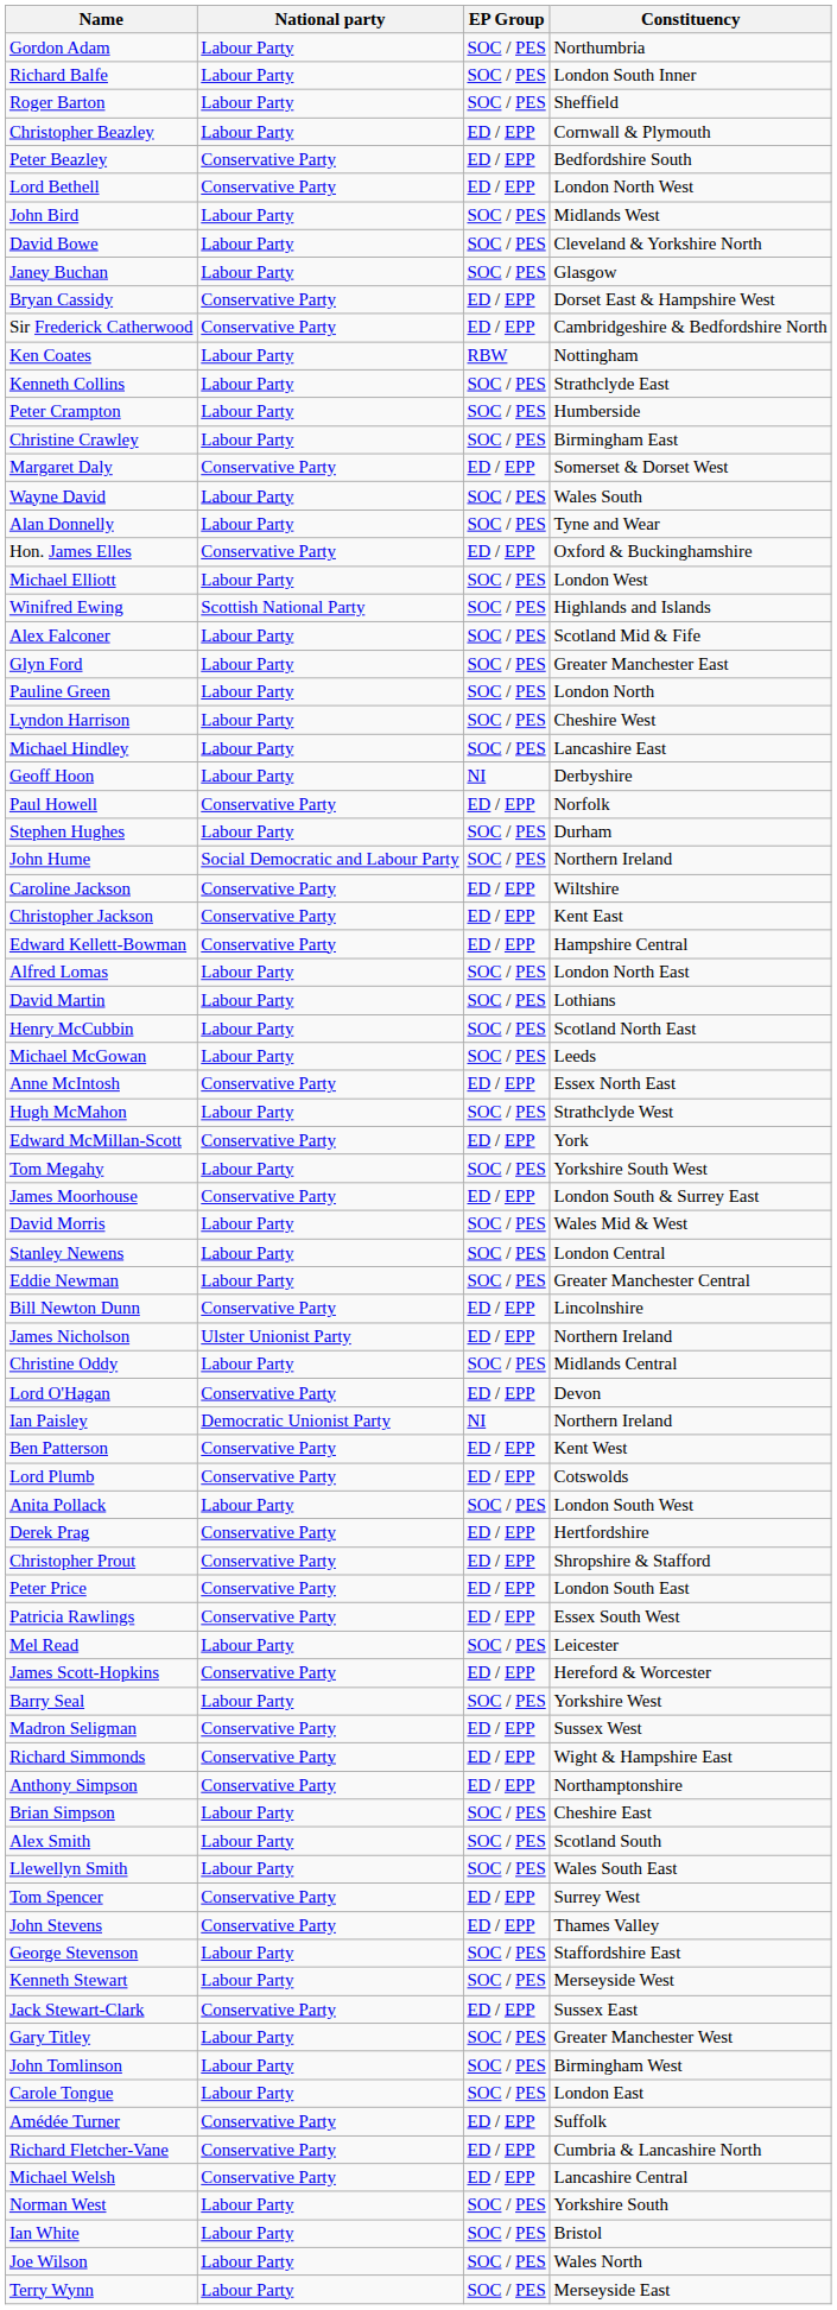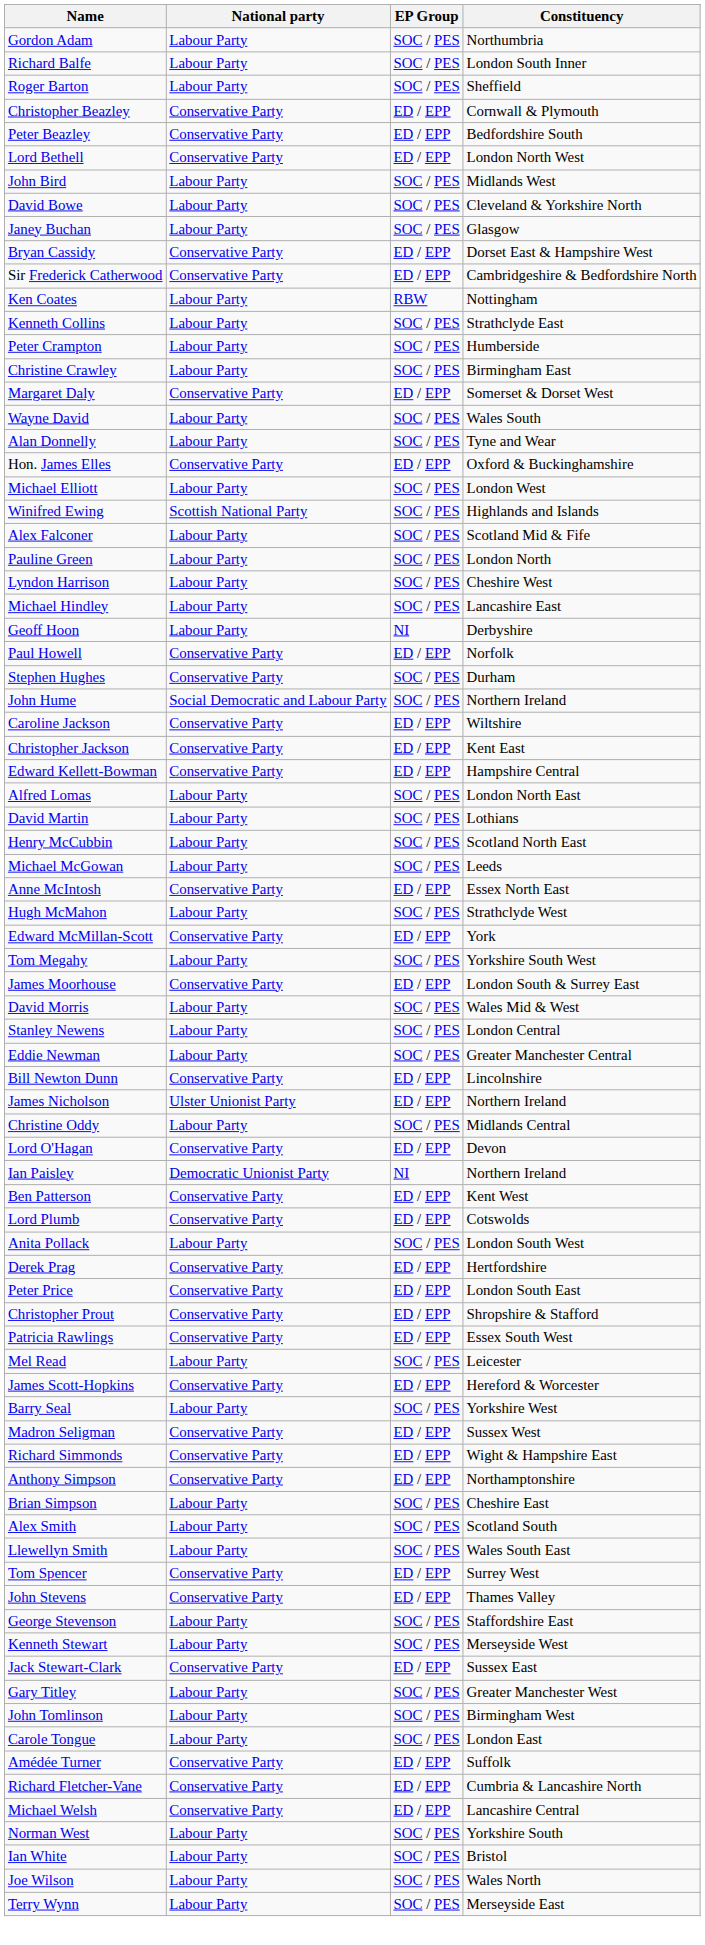 <table class="sortable wikitable">
 <tr>
 <th>Name</th>
 <th>National party</th>
 <th>EP Group</th>
 <th>Constituency</th>
 </tr>
 <tr>
 <td><a href='#'>Gordon Adam</a></td>
 <td> <a href='#'>Labour Party</a></td>
 <td> <a href='#'>SOC</a> / <a href='#'>PES</a></td>
 <td>Northumbria</td>
 </tr>
 <tr>
 <td><a href='#'>Richard Balfe</a></td>
 <td> <a href='#'>Labour Party</a></td>
 <td> <a href='#'>SOC</a> / <a href='#'>PES</a></td>
 <td>London South Inner</td>
 </tr>
 <tr>
 <td><a href='#'>Roger Barton</a></td>
 <td> <a href='#'>Labour Party</a></td>
 <td> <a href='#'>SOC</a> / <a href='#'>PES</a></td>
 <td>Sheffield</td>
 </tr>
 <tr>
 <td><a href='#'>Christopher Beazley</a></td>
-<td> <a href='#'>Labour Party</a></td>
+<td> <a href='#'>Conservative Party</a></td>
 <td> <a href='#'>ED</a> /  <a href='#'>EPP</a></td>
 <td>Cornwall & Plymouth</td>
 </tr>
 <tr>
 <td><a href='#'>Peter Beazley</a></td>
 <td> <a href='#'>Conservative Party</a></td>
 <td> <a href='#'>ED</a> /  <a href='#'>EPP</a></td>
 <td>Bedfordshire South</td>
 </tr>
 <tr>
 <td><a href='#'>Lord Bethell</a></td>
 <td> <a href='#'>Conservative Party</a></td>
 <td> <a href='#'>ED</a> /  <a href='#'>EPP</a></td>
 <td>London North West</td>
 </tr>
 <tr>
 <td><a href='#'>John Bird</a></td>
 <td> <a href='#'>Labour Party</a></td>
 <td> <a href='#'>SOC</a> / <a href='#'>PES</a></td>
 <td>Midlands West</td>
 </tr>
 <tr>
 <td><a href='#'>David Bowe</a></td>
 <td> <a href='#'>Labour Party</a></td>
 <td> <a href='#'>SOC</a> / <a href='#'>PES</a></td>
 <td>Cleveland & Yorkshire North</td>
 </tr>
 <tr>
 <td><a href='#'>Janey Buchan</a></td>
 <td> <a href='#'>Labour Party</a></td>
 <td> <a href='#'>SOC</a> / <a href='#'>PES</a></td>
 <td>Glasgow</td>
 </tr>
 <tr>
 <td><a href='#'>Bryan Cassidy</a></td>
 <td> <a href='#'>Conservative Party</a></td>
 <td> <a href='#'>ED</a> /  <a href='#'>EPP</a></td>
 <td>Dorset East & Hampshire West</td>
 </tr>
 <tr>
 <td>Sir <a href='#'>Frederick Catherwood</a></td>
 <td> <a href='#'>Conservative Party</a></td>
 <td> <a href='#'>ED</a> /  <a href='#'>EPP</a></td>
 <td>Cambridgeshire & Bedfordshire North</td>
 </tr>
 <tr>
 <td><a href='#'>Ken Coates</a></td>
 <td> <a href='#'>Labour Party</a></td>
 <td> <a href='#'>RBW</a></td>
 <td>Nottingham</td>
 </tr>
 <tr>
 <td><a href='#'>Kenneth Collins</a></td>
 <td> <a href='#'>Labour Party</a></td>
 <td> <a href='#'>SOC</a> / <a href='#'>PES</a></td>
 <td>Strathclyde East</td>
 </tr>
 <tr>
 <td><a href='#'>Peter Crampton</a></td>
 <td> <a href='#'>Labour Party</a></td>
 <td> <a href='#'>SOC</a> / <a href='#'>PES</a></td>
 <td>Humberside</td>
 </tr>
 <tr>
 <td><a href='#'>Christine Crawley</a></td>
 <td> <a href='#'>Labour Party</a></td>
 <td> <a href='#'>SOC</a> / <a href='#'>PES</a></td>
 <td>Birmingham East</td>
 </tr>
 <tr>
 <td><a href='#'>Margaret Daly</a></td>
 <td> <a href='#'>Conservative Party</a></td>
 <td> <a href='#'>ED</a> /  <a href='#'>EPP</a></td>
 <td>Somerset & Dorset West</td>
 </tr>
 <tr>
 <td><a href='#'>Wayne David</a></td>
 <td> <a href='#'>Labour Party</a></td>
 <td> <a href='#'>SOC</a> / <a href='#'>PES</a></td>
 <td>Wales South</td>
 </tr>
 <tr>
 <td><a href='#'>Alan Donnelly</a></td>
 <td> <a href='#'>Labour Party</a></td>
 <td> <a href='#'>SOC</a> / <a href='#'>PES</a></td>
 <td>Tyne and Wear</td>
 </tr>
 <tr>
 <td>Hon. <a href='#'>James Elles</a></td>
 <td> <a href='#'>Conservative Party</a></td>
 <td> <a href='#'>ED</a> /  <a href='#'>EPP</a></td>
 <td>Oxford & Buckinghamshire</td>
 </tr>
 <tr>
 <td><a href='#'>Michael Elliott</a></td>
 <td> <a href='#'>Labour Party</a></td>
 <td> <a href='#'>SOC</a> / <a href='#'>PES</a></td>
 <td>London West</td>
 </tr>
 <tr>
 <td><a href='#'>Winifred Ewing</a></td>
 <td> <a href='#'>Scottish National Party</a></td>
 <td> <a href='#'>SOC</a> / <a href='#'>PES</a></td>
 <td>Highlands and Islands</td>
 </tr>
 <tr>
 <td><a href='#'>Alex Falconer</a></td>
 <td> <a href='#'>Labour Party</a></td>
 <td> <a href='#'>SOC</a> / <a href='#'>PES</a></td>
 <td>Scotland Mid & Fife</td>
 </tr>
 <tr>
-<td><a href='#'>Glyn Ford</a></td>
-<td> <a href='#'>Labour Party</a></td>
-<td> <a href='#'>SOC</a> / <a href='#'>PES</a></td>
-<td>Greater Manchester East</td>
-</tr>
-<tr>
 <td><a href='#'>Pauline Green</a></td>
 <td> <a href='#'>Labour Party</a></td>
 <td> <a href='#'>SOC</a> / <a href='#'>PES</a></td>
 <td>London North</td>
 </tr>
 <tr>
 <td><a href='#'>Lyndon Harrison</a></td>
 <td> <a href='#'>Labour Party</a></td>
 <td> <a href='#'>SOC</a> / <a href='#'>PES</a></td>
 <td>Cheshire West</td>
 </tr>
 <tr>
 <td><a href='#'>Michael Hindley</a></td>
 <td> <a href='#'>Labour Party</a></td>
 <td> <a href='#'>SOC</a> / <a href='#'>PES</a></td>
 <td>Lancashire East</td>
 </tr>
 <tr>
 <td><a href='#'>Geoff Hoon</a></td>
 <td> <a href='#'>Labour Party</a></td>
 <td> <a href='#'>NI</a></td>
 <td>Derbyshire</td>
 </tr>
 <tr>
 <td><a href='#'>Paul Howell</a></td>
 <td> <a href='#'>Conservative Party</a></td>
 <td> <a href='#'>ED</a> /  <a href='#'>EPP</a></td>
 <td>Norfolk</td>
 </tr>
 <tr>
 <td><a href='#'>Stephen Hughes</a></td>
-<td> <a href='#'>Labour Party</a></td>
+<td> <a href='#'>Conservative Party</a></td>
 <td> <a href='#'>SOC</a> / <a href='#'>PES</a></td>
 <td>Durham</td>
 </tr>
 <tr>
 <td><a href='#'>John Hume</a></td>
 <td> <a href='#'>Social Democratic and Labour Party</a></td>
 <td> <a href='#'>SOC</a> / <a href='#'>PES</a></td>
 <td>Northern Ireland</td>
 </tr>
 <tr>
 <td><a href='#'>Caroline Jackson</a></td>
 <td> <a href='#'>Conservative Party</a></td>
 <td> <a href='#'>ED</a> /  <a href='#'>EPP</a></td>
 <td>Wiltshire</td>
 </tr>
 <tr>
 <td><a href='#'>Christopher Jackson</a></td>
 <td> <a href='#'>Conservative Party</a></td>
 <td> <a href='#'>ED</a> /  <a href='#'>EPP</a></td>
 <td>Kent East</td>
 </tr>
 <tr>
 <td><a href='#'>Edward Kellett-Bowman</a></td>
 <td> <a href='#'>Conservative Party</a></td>
 <td> <a href='#'>ED</a> /  <a href='#'>EPP</a></td>
 <td>Hampshire Central</td>
 </tr>
 <tr>
 <td><a href='#'>Alfred Lomas</a></td>
 <td> <a href='#'>Labour Party</a></td>
 <td> <a href='#'>SOC</a> / <a href='#'>PES</a></td>
 <td>London North East</td>
 </tr>
 <tr>
 <td><a href='#'>David Martin</a></td>
 <td> <a href='#'>Labour Party</a></td>
 <td> <a href='#'>SOC</a> / <a href='#'>PES</a></td>
 <td>Lothians</td>
 </tr>
 <tr>
 <td><a href='#'>Henry McCubbin</a></td>
 <td> <a href='#'>Labour Party</a></td>
 <td> <a href='#'>SOC</a> / <a href='#'>PES</a></td>
 <td>Scotland North East</td>
 </tr>
 <tr>
 <td><a href='#'>Michael McGowan</a></td>
 <td> <a href='#'>Labour Party</a></td>
 <td> <a href='#'>SOC</a> / <a href='#'>PES</a></td>
 <td>Leeds</td>
 </tr>
 <tr>
 <td><a href='#'>Anne McIntosh</a></td>
 <td> <a href='#'>Conservative Party</a></td>
 <td> <a href='#'>ED</a> /  <a href='#'>EPP</a></td>
 <td>Essex North East</td>
 </tr>
 <tr>
 <td><a href='#'>Hugh McMahon</a></td>
 <td> <a href='#'>Labour Party</a></td>
 <td> <a href='#'>SOC</a> / <a href='#'>PES</a></td>
 <td>Strathclyde West</td>
 </tr>
 <tr>
 <td><a href='#'>Edward McMillan-Scott</a></td>
 <td> <a href='#'>Conservative Party</a></td>
 <td> <a href='#'>ED</a> /  <a href='#'>EPP</a></td>
 <td>York</td>
 </tr>
 <tr>
 <td><a href='#'>Tom Megahy</a></td>
 <td> <a href='#'>Labour Party</a></td>
 <td> <a href='#'>SOC</a> / <a href='#'>PES</a></td>
 <td>Yorkshire South West</td>
 </tr>
 <tr>
 <td><a href='#'>James Moorhouse</a></td>
 <td> <a href='#'>Conservative Party</a></td>
 <td> <a href='#'>ED</a> /  <a href='#'>EPP</a></td>
 <td>London South & Surrey East</td>
 </tr>
 <tr>
 <td><a href='#'>David Morris</a></td>
 <td> <a href='#'>Labour Party</a></td>
 <td> <a href='#'>SOC</a> / <a href='#'>PES</a></td>
 <td>Wales Mid & West</td>
 </tr>
 <tr>
 <td><a href='#'>Stanley Newens</a></td>
 <td> <a href='#'>Labour Party</a></td>
 <td> <a href='#'>SOC</a> / <a href='#'>PES</a></td>
 <td>London Central</td>
 </tr>
 <tr>
 <td><a href='#'>Eddie Newman</a></td>
 <td> <a href='#'>Labour Party</a></td>
 <td> <a href='#'>SOC</a> / <a href='#'>PES</a></td>
 <td>Greater Manchester Central</td>
 </tr>
 <tr>
 <td><a href='#'>Bill Newton Dunn</a></td>
 <td> <a href='#'>Conservative Party</a></td>
 <td> <a href='#'>ED</a> /  <a href='#'>EPP</a></td>
 <td>Lincolnshire</td>
 </tr>
 <tr>
 <td><a href='#'>James Nicholson</a></td>
 <td> <a href='#'>Ulster Unionist Party</a></td>
 <td> <a href='#'>ED</a> /  <a href='#'>EPP</a></td>
 <td>Northern Ireland</td>
 </tr>
 <tr>
 <td><a href='#'>Christine Oddy</a></td>
 <td> <a href='#'>Labour Party</a></td>
 <td> <a href='#'>SOC</a> / <a href='#'>PES</a></td>
 <td>Midlands Central</td>
 </tr>
 <tr>
 <td><a href='#'>Lord O'Hagan</a></td>
 <td> <a href='#'>Conservative Party</a></td>
 <td> <a href='#'>ED</a> /  <a href='#'>EPP</a></td>
 <td>Devon</td>
 </tr>
 <tr>
 <td><a href='#'>Ian Paisley</a></td>
 <td> <a href='#'>Democratic Unionist Party</a></td>
 <td> <a href='#'>NI</a></td>
 <td>Northern Ireland</td>
 </tr>
 <tr>
 <td><a href='#'>Ben Patterson</a></td>
 <td> <a href='#'>Conservative Party</a></td>
 <td> <a href='#'>ED</a> /  <a href='#'>EPP</a></td>
 <td>Kent West</td>
 </tr>
 <tr>
 <td><a href='#'>Lord Plumb</a></td>
 <td> <a href='#'>Conservative Party</a></td>
 <td> <a href='#'>ED</a> /  <a href='#'>EPP</a></td>
 <td>Cotswolds</td>
 </tr>
 <tr>
 <td><a href='#'>Anita Pollack</a></td>
 <td> <a href='#'>Labour Party</a></td>
 <td> <a href='#'>SOC</a> / <a href='#'>PES</a></td>
 <td>London South West</td>
 </tr>
 <tr>
 <td><a href='#'>Derek Prag</a></td>
 <td> <a href='#'>Conservative Party</a></td>
 <td> <a href='#'>ED</a> /  <a href='#'>EPP</a></td>
 <td>Hertfordshire</td>
 </tr>
 <tr>
+<td><a href='#'>Peter Price</a></td>
+<td> <a href='#'>Conservative Party</a></td>
+<td> <a href='#'>ED</a> /  <a href='#'>EPP</a></td>
+<td>London South East</td>
+</tr>
+<tr>
 <td><a href='#'>Christopher Prout</a></td>
 <td> <a href='#'>Conservative Party</a></td>
 <td> <a href='#'>ED</a> /  <a href='#'>EPP</a></td>
 <td>Shropshire & Stafford</td>
-</tr>
-<tr>
-<td><a href='#'>Peter Price</a></td>
-<td> <a href='#'>Conservative Party</a></td>
-<td> <a href='#'>ED</a> /  <a href='#'>EPP</a></td>
-<td>London South East</td>
 </tr>
 <tr>
 <td><a href='#'>Patricia Rawlings</a></td>
 <td> <a href='#'>Conservative Party</a></td>
 <td> <a href='#'>ED</a> /  <a href='#'>EPP</a></td>
 <td>Essex South West</td>
 </tr>
 <tr>
 <td><a href='#'>Mel Read</a></td>
 <td> <a href='#'>Labour Party</a></td>
 <td> <a href='#'>SOC</a> / <a href='#'>PES</a></td>
 <td>Leicester</td>
 </tr>
 <tr>
 <td><a href='#'>James Scott-Hopkins</a></td>
 <td> <a href='#'>Conservative Party</a></td>
 <td> <a href='#'>ED</a> /  <a href='#'>EPP</a></td>
 <td>Hereford & Worcester</td>
 </tr>
 <tr>
 <td><a href='#'>Barry Seal</a></td>
 <td> <a href='#'>Labour Party</a></td>
 <td> <a href='#'>SOC</a> / <a href='#'>PES</a></td>
 <td>Yorkshire West</td>
 </tr>
 <tr>
 <td><a href='#'>Madron Seligman</a></td>
 <td> <a href='#'>Conservative Party</a></td>
 <td> <a href='#'>ED</a> /  <a href='#'>EPP</a></td>
 <td>Sussex West</td>
 </tr>
 <tr>
 <td><a href='#'>Richard Simmonds</a></td>
 <td> <a href='#'>Conservative Party</a></td>
 <td> <a href='#'>ED</a> /  <a href='#'>EPP</a></td>
 <td>Wight & Hampshire East</td>
 </tr>
 <tr>
 <td><a href='#'>Anthony Simpson</a></td>
 <td> <a href='#'>Conservative Party</a></td>
 <td> <a href='#'>ED</a> /  <a href='#'>EPP</a></td>
 <td>Northamptonshire</td>
 </tr>
 <tr>
 <td><a href='#'>Brian Simpson</a></td>
 <td> <a href='#'>Labour Party</a></td>
 <td> <a href='#'>SOC</a> / <a href='#'>PES</a></td>
 <td>Cheshire East</td>
 </tr>
 <tr>
 <td><a href='#'>Alex Smith</a></td>
 <td> <a href='#'>Labour Party</a></td>
 <td> <a href='#'>SOC</a> / <a href='#'>PES</a></td>
 <td>Scotland South</td>
 </tr>
 <tr>
 <td><a href='#'>Llewellyn Smith</a></td>
 <td> <a href='#'>Labour Party</a></td>
 <td> <a href='#'>SOC</a> / <a href='#'>PES</a></td>
 <td>Wales South East</td>
 </tr>
 <tr>
 <td><a href='#'>Tom Spencer</a></td>
 <td> <a href='#'>Conservative Party</a></td>
 <td> <a href='#'>ED</a> /  <a href='#'>EPP</a></td>
 <td>Surrey West</td>
 </tr>
 <tr>
 <td><a href='#'>John Stevens</a></td>
 <td> <a href='#'>Conservative Party</a></td>
 <td> <a href='#'>ED</a> /  <a href='#'>EPP</a></td>
 <td>Thames Valley</td>
 </tr>
 <tr>
 <td><a href='#'>George Stevenson</a></td>
 <td> <a href='#'>Labour Party</a></td>
 <td> <a href='#'>SOC</a> / <a href='#'>PES</a></td>
 <td>Staffordshire East</td>
 </tr>
 <tr>
 <td><a href='#'>Kenneth Stewart</a></td>
 <td> <a href='#'>Labour Party</a></td>
 <td> <a href='#'>SOC</a> / <a href='#'>PES</a></td>
 <td>Merseyside West</td>
 </tr>
 <tr>
 <td><a href='#'>Jack Stewart-Clark</a></td>
 <td> <a href='#'>Conservative Party</a></td>
 <td> <a href='#'>ED</a> /  <a href='#'>EPP</a></td>
 <td>Sussex East</td>
 </tr>
 <tr>
 <td><a href='#'>Gary Titley</a></td>
 <td> <a href='#'>Labour Party</a></td>
 <td> <a href='#'>SOC</a> / <a href='#'>PES</a></td>
 <td>Greater Manchester West</td>
 </tr>
 <tr>
 <td><a href='#'>John Tomlinson</a></td>
 <td> <a href='#'>Labour Party</a></td>
 <td> <a href='#'>SOC</a> / <a href='#'>PES</a></td>
 <td>Birmingham West</td>
 </tr>
 <tr>
 <td><a href='#'>Carole Tongue</a></td>
 <td> <a href='#'>Labour Party</a></td>
 <td> <a href='#'>SOC</a> / <a href='#'>PES</a></td>
 <td>London East</td>
 </tr>
 <tr>
 <td><a href='#'>Amédée Turner</a></td>
 <td> <a href='#'>Conservative Party</a></td>
 <td> <a href='#'>ED</a> /  <a href='#'>EPP</a></td>
 <td>Suffolk</td>
 </tr>
 <tr>
 <td><a href='#'>Richard Fletcher-Vane</a></td>
 <td> <a href='#'>Conservative Party</a></td>
 <td> <a href='#'>ED</a> /  <a href='#'>EPP</a></td>
 <td>Cumbria & Lancashire North</td>
 </tr>
 <tr>
 <td><a href='#'>Michael Welsh</a></td>
 <td> <a href='#'>Conservative Party</a></td>
 <td> <a href='#'>ED</a> /  <a href='#'>EPP</a></td>
 <td>Lancashire Central</td>
 </tr>
 <tr>
 <td><a href='#'>Norman West</a></td>
 <td> <a href='#'>Labour Party</a></td>
 <td> <a href='#'>SOC</a> / <a href='#'>PES</a></td>
 <td>Yorkshire South</td>
 </tr>
 <tr>
 <td><a href='#'>Ian White</a></td>
 <td> <a href='#'>Labour Party</a></td>
 <td> <a href='#'>SOC</a> / <a href='#'>PES</a></td>
 <td>Bristol</td>
 </tr>
 <tr>
 <td><a href='#'>Joe Wilson</a></td>
 <td> <a href='#'>Labour Party</a></td>
 <td> <a href='#'>SOC</a> / <a href='#'>PES</a></td>
 <td>Wales North</td>
 </tr>
 <tr>
 <td><a href='#'>Terry Wynn</a></td>
 <td> <a href='#'>Labour Party</a></td>
 <td> <a href='#'>SOC</a> / <a href='#'>PES</a></td>
 <td>Merseyside East</td>
 </tr>
 </table>
